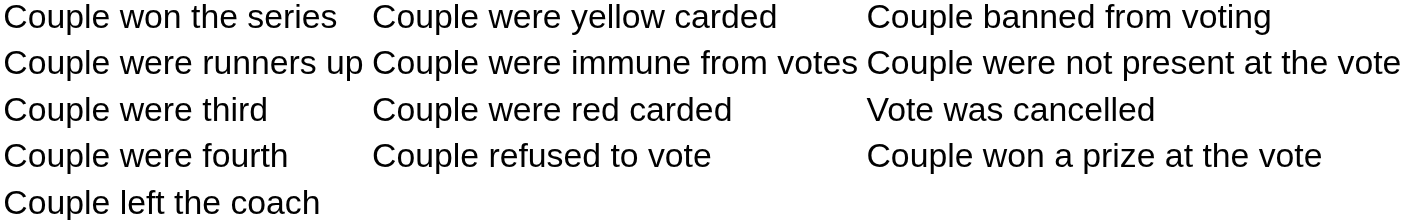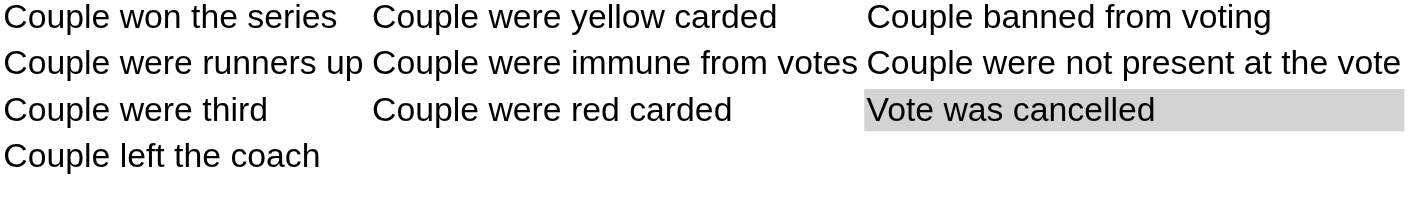 <table>
 <tr>
 <td> Couple won the series</td>
 <td> Couple were yellow carded</td>
 <td> Couple banned from voting</td>
 </tr>
 <tr>
 <td> Couple were runners up</td>
 <td> Couple were immune from votes</td>
 <td> Couple were not present at the vote</td>
 </tr>
 <tr>
 <td> Couple were third</td>
 <td> Couple were red carded</td>
-<td> Vote was cancelled</td>
-</tr>
-<tr>
-<td> Couple were fourth</td>
-<td> Couple refused to vote</td>
-<td> Couple won a prize at the vote</td>
+<td style="background: lightgrey;"> Vote was cancelled</td>
 </tr>
 <tr>
 <td> Couple left the coach</td>
 </tr>
 </table>
